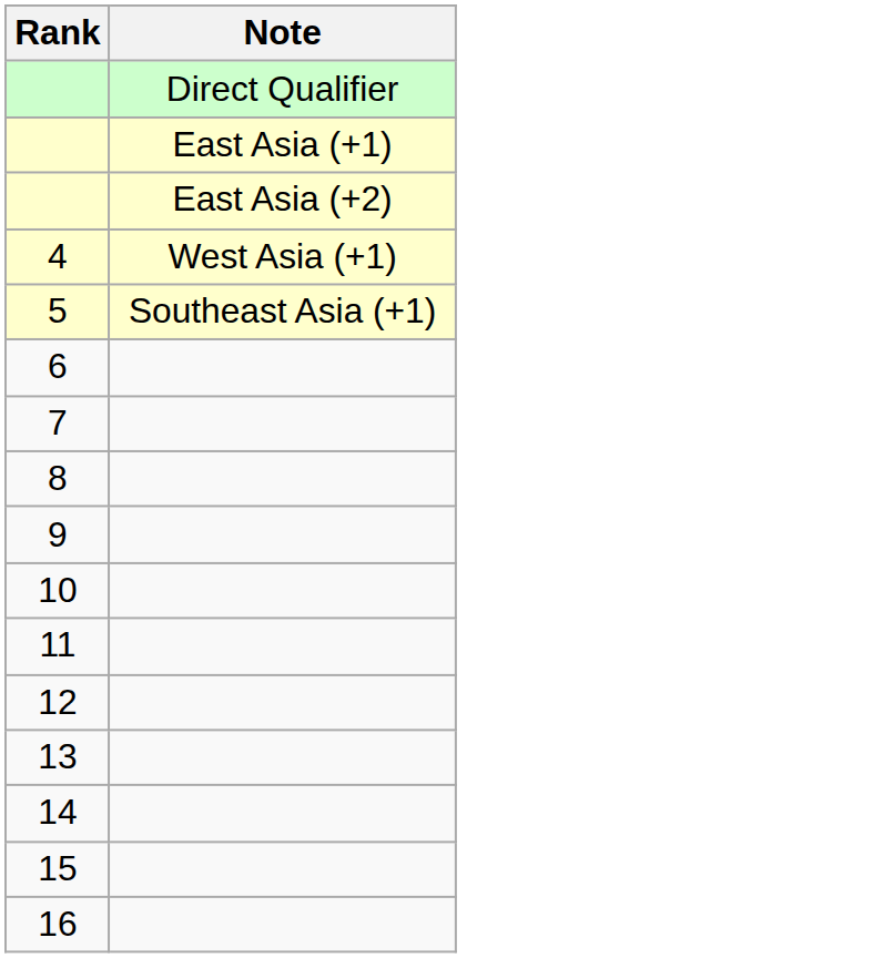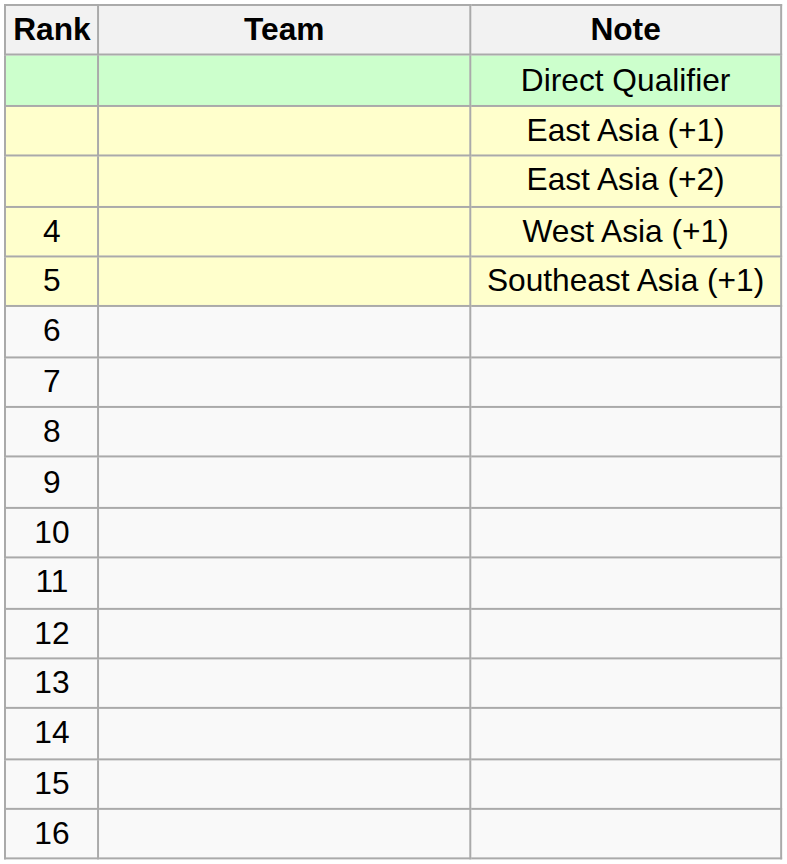 <table class="wikitable" style="text-align: center;">
 <tr>
 <th width=40>Rank</th>
+<th width=180>Team</th>
 <th width=150>Note</th>
 </tr>
 <tr bgcolor="#ccffcc">
 <td></td>
+<td align="left"></td>
 <td>Direct Qualifier</td>
 </tr>
 <tr bgcolor="#ffffcc">
 <td></td>
+<td align="left"></td>
 <td>East Asia (+1)</td>
 </tr>
 <tr bgcolor="#ffffcc">
 <td></td>
+<td align="left"></td>
 <td>East Asia (+2)</td>
 </tr>
 <tr bgcolor="#ffffcc">
 <td>4</td>
+<td align="left"></td>
 <td>West Asia (+1)</td>
 </tr>
 <tr bgcolor="#ffffcc">
 <td>5</td>
+<td align="left"></td>
 <td>Southeast Asia (+1)</td>
 </tr>
 <tr>
 <td>6</td>
+<td align="left"></td>
 <td></td>
 </tr>
 <tr>
 <td>7</td>
+<td align="left"></td>
 <td></td>
 </tr>
 <tr>
 <td>8</td>
+<td align="left"></td>
 <td></td>
 </tr>
 <tr>
 <td>9</td>
+<td align="left"></td>
 <td></td>
 </tr>
 <tr>
 <td>10</td>
+<td align="left"></td>
 <td></td>
 </tr>
 <tr>
 <td>11</td>
+<td align="left"></td>
 <td></td>
 </tr>
 <tr>
 <td>12</td>
+<td align="left"></td>
 <td></td>
 </tr>
 <tr>
 <td>13</td>
+<td align="left"></td>
 <td></td>
 </tr>
 <tr>
 <td>14</td>
+<td align="left"></td>
 <td></td>
 </tr>
 <tr>
 <td>15</td>
+<td align="left"></td>
 <td></td>
 </tr>
 <tr>
 <td>16</td>
+<td align="left"></td>
 <td></td>
 </tr>
 </table>
